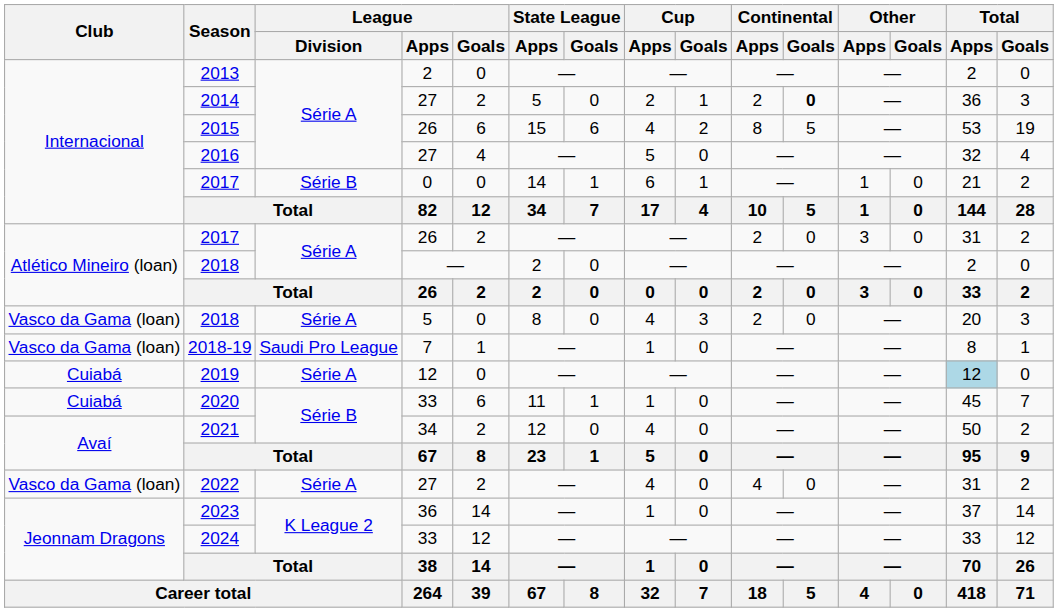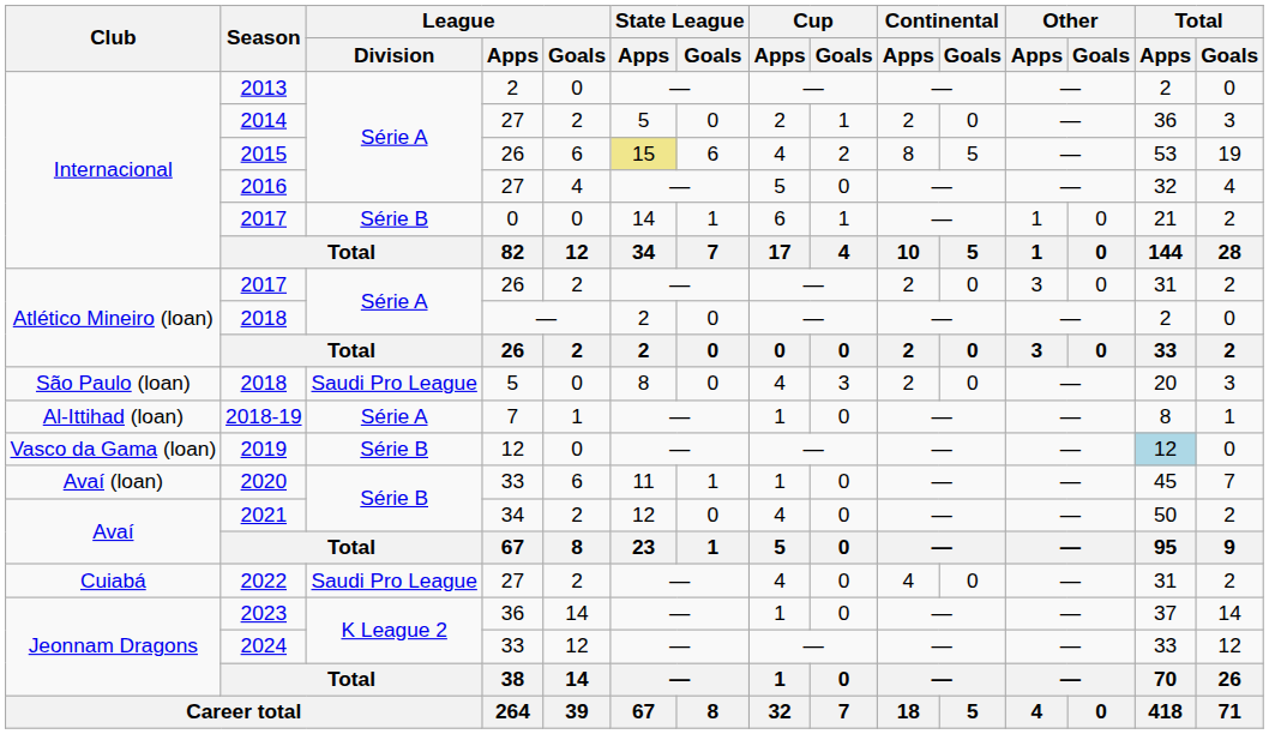 <table class="wikitable" style="text-align:center;">
 <tr>
 <th rowspan="2">Club</th>
 <th rowspan="2">Season</th>
 <th colspan="3">League</th>
 <th colspan="2">State League</th>
 <th colspan="2">Cup</th>
 <th colspan="2">Continental</th>
 <th colspan="2">Other</th>
 <th colspan="2">Total</th>
 </tr>
 <tr>
 <th>Division</th>
 <th>Apps</th>
 <th>Goals</th>
 <th>Apps</th>
 <th>Goals</th>
 <th>Apps</th>
 <th>Goals</th>
 <th>Apps</th>
 <th>Goals</th>
 <th>Apps</th>
 <th>Goals</th>
 <th>Apps</th>
 <th>Goals</th>
 </tr>
 <tr>
 <td rowspan="6"><a href='#'>Internacional</a></td>
 <td><a href='#'>2013</a></td>
 <td rowspan="4"><a href='#'>Série A</a></td>
 <td>2</td>
 <td>0</td>
 <td colspan="2">—</td>
 <td colspan="2">—</td>
 <td colspan="2">—</td>
 <td colspan="2">—</td>
 <td>2</td>
 <td>0</td>
 </tr>
 <tr>
 <td><a href='#'>2014</a></td>
 <td>27</td>
 <td>2</td>
 <td>5</td>
 <td>0</td>
 <td>2</td>
 <td>1</td>
 <td>2</td>
-<td><strong>0</strong></td>
+<td>0</td>
 <td colspan="2">—</td>
 <td>36</td>
 <td>3</td>
 </tr>
 <tr>
 <td><a href='#'>2015</a></td>
 <td>26</td>
 <td>6</td>
-<td>15</td>
+<td style="background: khaki;">15</td>
 <td>6</td>
 <td>4</td>
 <td>2</td>
 <td>8</td>
 <td>5</td>
 <td colspan="2">—</td>
 <td>53</td>
 <td>19</td>
 </tr>
 <tr>
 <td><a href='#'>2016</a></td>
 <td>27</td>
 <td>4</td>
 <td colspan="2">—</td>
 <td>5</td>
 <td>0</td>
 <td colspan="2">—</td>
 <td colspan="2">—</td>
 <td>32</td>
 <td>4</td>
 </tr>
 <tr>
 <td><a href='#'>2017</a></td>
 <td><a href='#'>Série B</a></td>
 <td>0</td>
 <td>0</td>
 <td>14</td>
 <td>1</td>
 <td>6</td>
 <td>1</td>
 <td colspan="2">—</td>
 <td>1</td>
 <td>0</td>
 <td>21</td>
 <td>2</td>
 </tr>
 <tr>
 <th colspan="2">Total</th>
 <th>82</th>
 <th>12</th>
 <th>34</th>
 <th>7</th>
 <th>17</th>
 <th>4</th>
 <th>10</th>
 <th>5</th>
 <th>1</th>
 <th>0</th>
 <th>144</th>
 <th>28</th>
 </tr>
 <tr>
 <td rowspan="3"><a href='#'>Atlético Mineiro</a> (loan)</td>
 <td><a href='#'>2017</a></td>
 <td rowspan="2"><a href='#'>Série A</a></td>
 <td>26</td>
 <td>2</td>
 <td colspan="2">—</td>
 <td colspan="2">—</td>
 <td>2</td>
 <td>0</td>
 <td>3</td>
 <td>0</td>
 <td>31</td>
 <td>2</td>
 </tr>
 <tr>
 <td><a href='#'>2018</a></td>
 <td colspan="2">—</td>
 <td>2</td>
 <td>0</td>
 <td colspan="2">—</td>
 <td colspan="2">—</td>
 <td colspan="2">—</td>
 <td>2</td>
 <td>0</td>
 </tr>
 <tr>
 <th colspan="2">Total</th>
 <th>26</th>
 <th>2</th>
 <th>2</th>
 <th>0</th>
 <th>0</th>
 <th>0</th>
 <th>2</th>
 <th>0</th>
 <th>3</th>
 <th>0</th>
 <th>33</th>
 <th>2</th>
 </tr>
 <tr>
-<td><a href='#'>Vasco da Gama</a> (loan)</td>
+<td rowspan="1"><a href='#'>São Paulo</a> (loan)</td>
 <td><a href='#'>2018</a></td>
-<td rowspan="1"><a href='#'>Série A</a></td>
+<td><a href='#'>Saudi Pro League</a></td>
 <td>5</td>
 <td>0</td>
 <td>8</td>
 <td>0</td>
 <td>4</td>
 <td>3</td>
 <td>2</td>
 <td>0</td>
 <td colspan="2">—</td>
 <td>20</td>
 <td>3</td>
 </tr>
 <tr>
-<td><a href='#'>Vasco da Gama</a> (loan)</td>
+<td><a href='#'>Al-Ittihad</a> (loan)</td>
 <td><a href='#'>2018-19</a></td>
-<td><a href='#'>Saudi Pro League</a></td>
+<td><a href='#'>Série A</a></td>
 <td>7</td>
 <td>1</td>
 <td colspan="2">—</td>
 <td>1</td>
 <td>0</td>
 <td colspan="2">—</td>
 <td colspan="2">—</td>
 <td>8</td>
 <td>1</td>
 </tr>
 <tr>
-<td><a href='#'>Cuiabá</a></td>
+<td><a href='#'>Vasco da Gama</a> (loan)</td>
 <td><a href='#'>2019</a></td>
-<td><a href='#'>Série A</a></td>
+<td><a href='#'>Série B</a></td>
 <td>12</td>
 <td>0</td>
 <td colspan="2">—</td>
 <td colspan="2">—</td>
 <td colspan="2">—</td>
 <td colspan="2">—</td>
 <td style="background: lightblue;">12</td>
 <td>0</td>
 </tr>
 <tr>
-<td><a href='#'>Cuiabá</a></td>
+<td><a href='#'>Avaí</a> (loan)</td>
 <td><a href='#'>2020</a></td>
 <td rowspan="2"><a href='#'>Série B</a></td>
 <td>33</td>
 <td>6</td>
 <td>11</td>
 <td>1</td>
 <td>1</td>
 <td>0</td>
 <td colspan="2">—</td>
 <td colspan="2">—</td>
 <td>45</td>
 <td>7</td>
 </tr>
 <tr>
 <td rowspan="2"><a href='#'>Avaí</a></td>
 <td><a href='#'>2021</a></td>
 <td>34</td>
 <td>2</td>
 <td>12</td>
 <td>0</td>
 <td>4</td>
 <td>0</td>
 <td colspan="2">—</td>
 <td colspan="2">—</td>
 <td>50</td>
 <td>2</td>
 </tr>
 <tr>
 <th colspan="2">Total</th>
 <th>67</th>
 <th>8</th>
 <th>23</th>
 <th>1</th>
 <th>5</th>
 <th>0</th>
 <th colspan="2">—</th>
 <th colspan="2">—</th>
 <th>95</th>
 <th>9</th>
 </tr>
 <tr>
-<td><a href='#'>Vasco da Gama</a> (loan)</td>
+<td><a href='#'>Cuiabá</a></td>
 <td><a href='#'>2022</a></td>
-<td><a href='#'>Série A</a></td>
+<td><a href='#'>Saudi Pro League</a></td>
 <td>27</td>
 <td>2</td>
 <td colspan="2">—</td>
 <td>4</td>
 <td>0</td>
 <td>4</td>
 <td>0</td>
 <td colspan="2">—</td>
 <td>31</td>
 <td>2</td>
 </tr>
 <tr>
 <td rowspan="3"><a href='#'>Jeonnam Dragons</a></td>
 <td><a href='#'>2023</a></td>
 <td rowspan="2"><a href='#'>K League 2</a></td>
 <td>36</td>
 <td>14</td>
 <td colspan="2">—</td>
 <td>1</td>
 <td>0</td>
 <td colspan="2">—</td>
 <td colspan="2">—</td>
 <td>37</td>
 <td>14</td>
 </tr>
 <tr>
 <td><a href='#'>2024</a></td>
 <td>33</td>
 <td>12</td>
 <td colspan="2">—</td>
 <td colspan="2">—</td>
 <td colspan="2">—</td>
 <td colspan="2">—</td>
 <td>33</td>
 <td>12</td>
 </tr>
 <tr>
 <th colspan="2">Total</th>
 <th>38</th>
 <th>14</th>
 <th colspan="2">—</th>
 <th>1</th>
 <th>0</th>
 <th colspan="2">—</th>
 <th colspan="2">—</th>
 <th>70</th>
 <th>26</th>
 </tr>
 <tr>
 <th colspan="3">Career total</th>
 <th>264</th>
 <th>39</th>
 <th>67</th>
 <th>8</th>
 <th>32</th>
 <th>7</th>
 <th>18</th>
 <th>5</th>
 <th>4</th>
 <th>0</th>
 <th>418</th>
 <th>71</th>
 </tr>
 </table>
